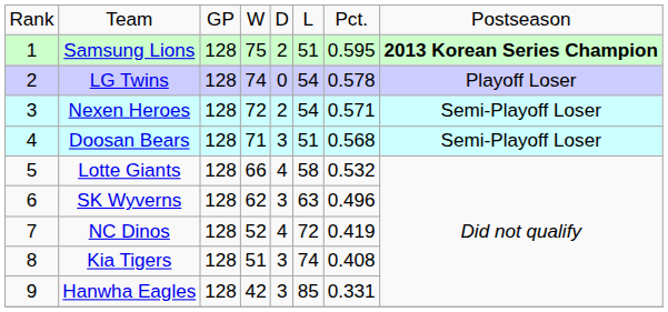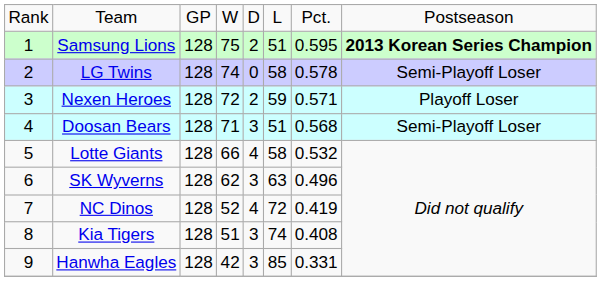 <table class="wikitable" style="text-align:center;">
 <tr>
 <td>Rank</td>
 <td>Team</td>
 <td>GP</td>
 <td>W</td>
 <td>D</td>
 <td>L</td>
 <td>Pct.</td>
 <td>Postseason</td>
 </tr>
 <tr bgcolor="#ccffcc">
 <td>1</td>
 <td><a href='#'>Samsung Lions</a></td>
 <td>128</td>
 <td>75</td>
 <td>2</td>
 <td>51</td>
 <td>0.595</td>
 <td><strong>2013 Korean Series Champion</strong></td>
 </tr>
 <tr bgcolor="#ccccff">
 <td>2</td>
 <td><a href='#'>LG Twins</a></td>
 <td>128</td>
 <td>74</td>
 <td>0</td>
-<td>54</td>
+<td>58</td>
 <td>0.578</td>
-<td>Playoff Loser</td>
+<td>Semi-Playoff Loser</td>
 </tr>
 <tr bgcolor="#ccffff">
 <td>3</td>
 <td><a href='#'>Nexen Heroes</a></td>
 <td>128</td>
 <td>72</td>
 <td>2</td>
-<td>54</td>
+<td>59</td>
 <td>0.571</td>
-<td>Semi-Playoff Loser</td>
+<td>Playoff Loser</td>
 </tr>
 <tr bgcolor="#ccffff">
 <td>4</td>
 <td><a href='#'>Doosan Bears</a></td>
 <td>128</td>
 <td>71</td>
 <td>3</td>
 <td>51</td>
 <td>0.568</td>
 <td>Semi-Playoff Loser</td>
 </tr>
 <tr>
 <td>5</td>
 <td><a href='#'>Lotte Giants</a></td>
 <td>128</td>
 <td>66</td>
 <td>4</td>
 <td>58</td>
 <td>0.532</td>
 <td rowspan="5"><em>Did not qualify</em></td>
 </tr>
 <tr>
 <td>6</td>
 <td><a href='#'>SK Wyverns</a></td>
 <td>128</td>
 <td>62</td>
 <td>3</td>
 <td>63</td>
 <td>0.496</td>
 </tr>
 <tr>
 <td>7</td>
 <td><a href='#'>NC Dinos</a></td>
 <td>128</td>
 <td>52</td>
 <td>4</td>
 <td>72</td>
 <td>0.419</td>
 </tr>
 <tr>
 <td>8</td>
 <td><a href='#'>Kia Tigers</a></td>
 <td>128</td>
 <td>51</td>
 <td>3</td>
 <td>74</td>
 <td>0.408</td>
 </tr>
 <tr>
 <td>9</td>
 <td><a href='#'>Hanwha Eagles</a></td>
 <td>128</td>
 <td>42</td>
 <td>3</td>
 <td>85</td>
 <td>0.331</td>
 </tr>
 <tr>
 </tr>
 </table>
